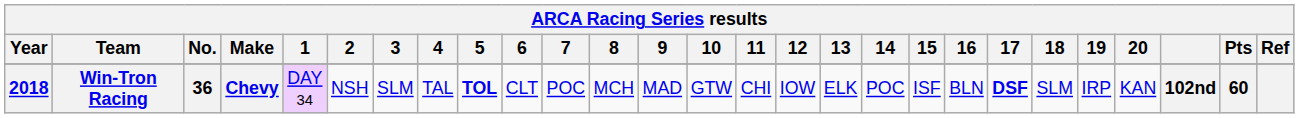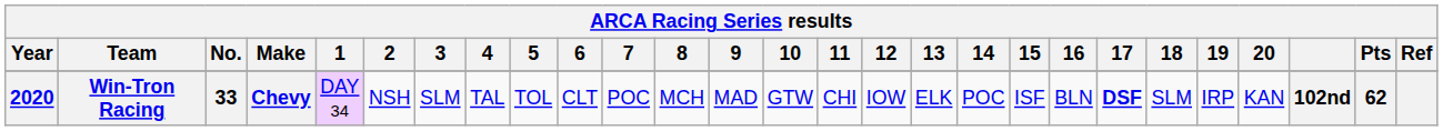 <table class="wikitable" style="text-align:center; font-size:75%">
 <tr>
 <th colspan=45><a href='#'>ARCA Racing Series</a> results</th>
 </tr>
 <tr>
 <th>Year</th>
 <th>Team</th>
 <th>No.</th>
 <th>Make</th>
 <th>1</th>
 <th>2</th>
 <th>3</th>
 <th>4</th>
 <th>5</th>
 <th>6</th>
 <th>7</th>
 <th>8</th>
 <th>9</th>
 <th>10</th>
 <th>11</th>
 <th>12</th>
 <th>13</th>
 <th>14</th>
 <th>15</th>
 <th>16</th>
 <th>17</th>
 <th>18</th>
 <th>19</th>
 <th>20</th>
 <th></th>
 <th>Pts</th>
 <th>Ref</th>
 </tr>
 <tr>
 </tr>
 <tr>
-<th><a href='#'>2018</a></th>
+<th><a href='#'>2020</a></th>
 <th><a href='#'>Win-Tron Racing</a></th>
-<th>36</th>
+<th>33</th>
 <th><a href='#'>Chevy</a></th>
 <td style="background:#EFCFFF;"><a href='#'>DAY</a><br><small>34</small></td>
 <td><a href='#'>NSH</a></td>
 <td><a href='#'>SLM</a></td>
 <td><a href='#'>TAL</a></td>
-<td><strong><a href='#'>TOL</a></strong></td>
+<td><a href='#'>TOL</a></td>
 <td><a href='#'>CLT</a></td>
 <td><a href='#'>POC</a></td>
 <td><a href='#'>MCH</a></td>
 <td><a href='#'>MAD</a></td>
 <td><a href='#'>GTW</a></td>
 <td><a href='#'>CHI</a></td>
 <td><a href='#'>IOW</a></td>
 <td><a href='#'>ELK</a></td>
 <td><a href='#'>POC</a></td>
 <td><a href='#'>ISF</a></td>
 <td><a href='#'>BLN</a></td>
 <td><strong><a href='#'>DSF</a></strong></td>
 <td><a href='#'>SLM</a></td>
 <td><a href='#'>IRP</a></td>
 <td><a href='#'>KAN</a></td>
 <th>102nd</th>
-<th>60</th>
+<th>62</th>
 <th></th>
 </tr>
 </table>
